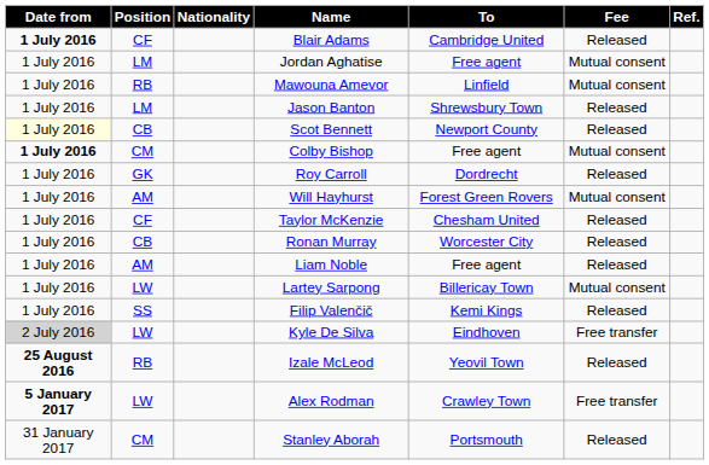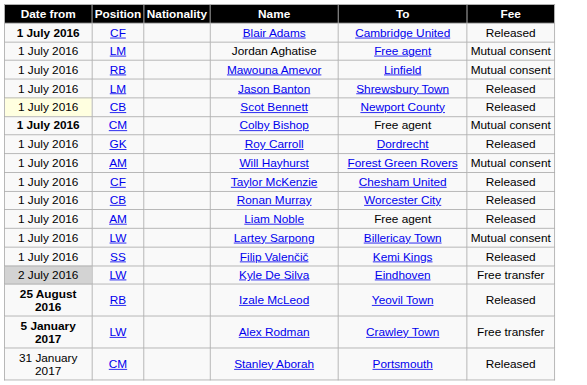 <table class="wikitable"  style="text-align:center; font-size:90%; ">
 <tr>
 <th style="background:#000000; color:#FFFFFF; width:100px;">Date from</th>
 <th style="background:#000000; color:#FFFFFF; width:50px;">Position</th>
 <th style="background:#000000; color:#FFFFFF; width:50px;">Nationality</th>
 <th style="background:#000000; color:#FFFFFF; width:150px;">Name</th>
 <th style="background:#000000; color:#FFFFFF; width:150px;">To</th>
 <th style="background:#000000; color:#FFFFFF; width:100px;">Fee</th>
-<th style="background:#000000; color:#FFFFFF; width:25px;">Ref.</th>
 </tr>
 <tr>
 <td><strong>1 July 2016</strong></td>
 <td><a href='#'>CF</a></td>
 <td></td>
 <td><a href='#'>Blair Adams</a></td>
 <td><a href='#'>Cambridge United</a></td>
 <td>Released</td>
-<td></td>
 </tr>
 <tr>
 <td>1 July 2016</td>
 <td><a href='#'>LM</a></td>
 <td></td>
 <td>Jordan Aghatise</td>
 <td><a href='#'>Free agent</a></td>
 <td>Mutual consent</td>
-<td></td>
 </tr>
 <tr>
 <td>1 July 2016</td>
 <td><a href='#'>RB</a></td>
 <td></td>
 <td><a href='#'>Mawouna Amevor</a></td>
 <td><a href='#'>Linfield</a></td>
 <td>Mutual consent</td>
-<td></td>
 </tr>
 <tr>
 <td>1 July 2016</td>
 <td><a href='#'>LM</a></td>
 <td></td>
 <td><a href='#'>Jason Banton</a></td>
 <td><a href='#'>Shrewsbury Town</a></td>
 <td>Released</td>
-<td></td>
 </tr>
 <tr>
 <td style="background: lightyellow;">1 July 2016</td>
 <td><a href='#'>CB</a></td>
 <td></td>
 <td><a href='#'>Scot Bennett</a></td>
 <td><a href='#'>Newport County</a></td>
 <td>Released</td>
-<td></td>
 </tr>
 <tr>
 <td><strong>1 July 2016</strong></td>
 <td><a href='#'>CM</a></td>
 <td></td>
 <td><a href='#'>Colby Bishop</a></td>
 <td>Free agent</td>
 <td>Mutual consent</td>
-<td></td>
 </tr>
 <tr>
 <td>1 July 2016</td>
 <td><a href='#'>GK</a></td>
 <td></td>
 <td><a href='#'>Roy Carroll</a></td>
 <td><a href='#'>Dordrecht</a></td>
 <td>Released</td>
-<td></td>
 </tr>
 <tr>
 <td>1 July 2016</td>
 <td><a href='#'>AM</a></td>
 <td></td>
 <td><a href='#'>Will Hayhurst</a></td>
 <td><a href='#'>Forest Green Rovers</a></td>
 <td>Mutual consent</td>
-<td></td>
 </tr>
 <tr>
 <td>1 July 2016</td>
 <td><a href='#'>CF</a></td>
 <td></td>
 <td><a href='#'>Taylor McKenzie</a></td>
 <td><a href='#'>Chesham United</a></td>
 <td>Released</td>
-<td></td>
 </tr>
 <tr>
 <td>1 July 2016</td>
 <td><a href='#'>CB</a></td>
 <td></td>
 <td><a href='#'>Ronan Murray</a></td>
 <td><a href='#'>Worcester City</a></td>
 <td>Released</td>
-<td></td>
 </tr>
 <tr>
 <td>1 July 2016</td>
 <td><a href='#'>AM</a></td>
 <td></td>
 <td><a href='#'>Liam Noble</a></td>
 <td>Free agent</td>
 <td>Released</td>
-<td></td>
 </tr>
 <tr>
 <td>1 July 2016</td>
 <td><a href='#'>LW</a></td>
 <td></td>
 <td><a href='#'>Lartey Sarpong</a></td>
 <td><a href='#'>Billericay Town</a></td>
 <td>Mutual consent</td>
-<td></td>
 </tr>
 <tr>
 <td>1 July 2016</td>
 <td><a href='#'>SS</a></td>
 <td></td>
 <td><a href='#'>Filip Valenčič</a></td>
 <td><a href='#'>Kemi Kings</a></td>
 <td>Released</td>
-<td></td>
 </tr>
 <tr>
 <td style="background: lightgrey;">2 July 2016</td>
 <td><a href='#'>LW</a></td>
 <td></td>
 <td><a href='#'>Kyle De Silva</a></td>
 <td><a href='#'>Eindhoven</a></td>
 <td>Free transfer</td>
-<td></td>
 </tr>
 <tr>
 <td><strong>25 August 2016</strong></td>
 <td><a href='#'>RB</a></td>
 <td></td>
 <td><a href='#'>Izale McLeod</a></td>
 <td><a href='#'>Yeovil Town</a></td>
 <td>Released</td>
-<td></td>
 </tr>
 <tr>
 <td><strong>5 January 2017</strong></td>
 <td><a href='#'>LW</a></td>
 <td></td>
 <td><a href='#'>Alex Rodman</a></td>
 <td><a href='#'>Crawley Town</a></td>
 <td>Free transfer</td>
-<td></td>
 </tr>
 <tr>
 <td>31 January 2017</td>
 <td><a href='#'>CM</a></td>
 <td></td>
 <td><a href='#'>Stanley Aborah</a></td>
 <td><a href='#'>Portsmouth</a></td>
 <td>Released</td>
-<td></td>
 </tr>
 </table>
